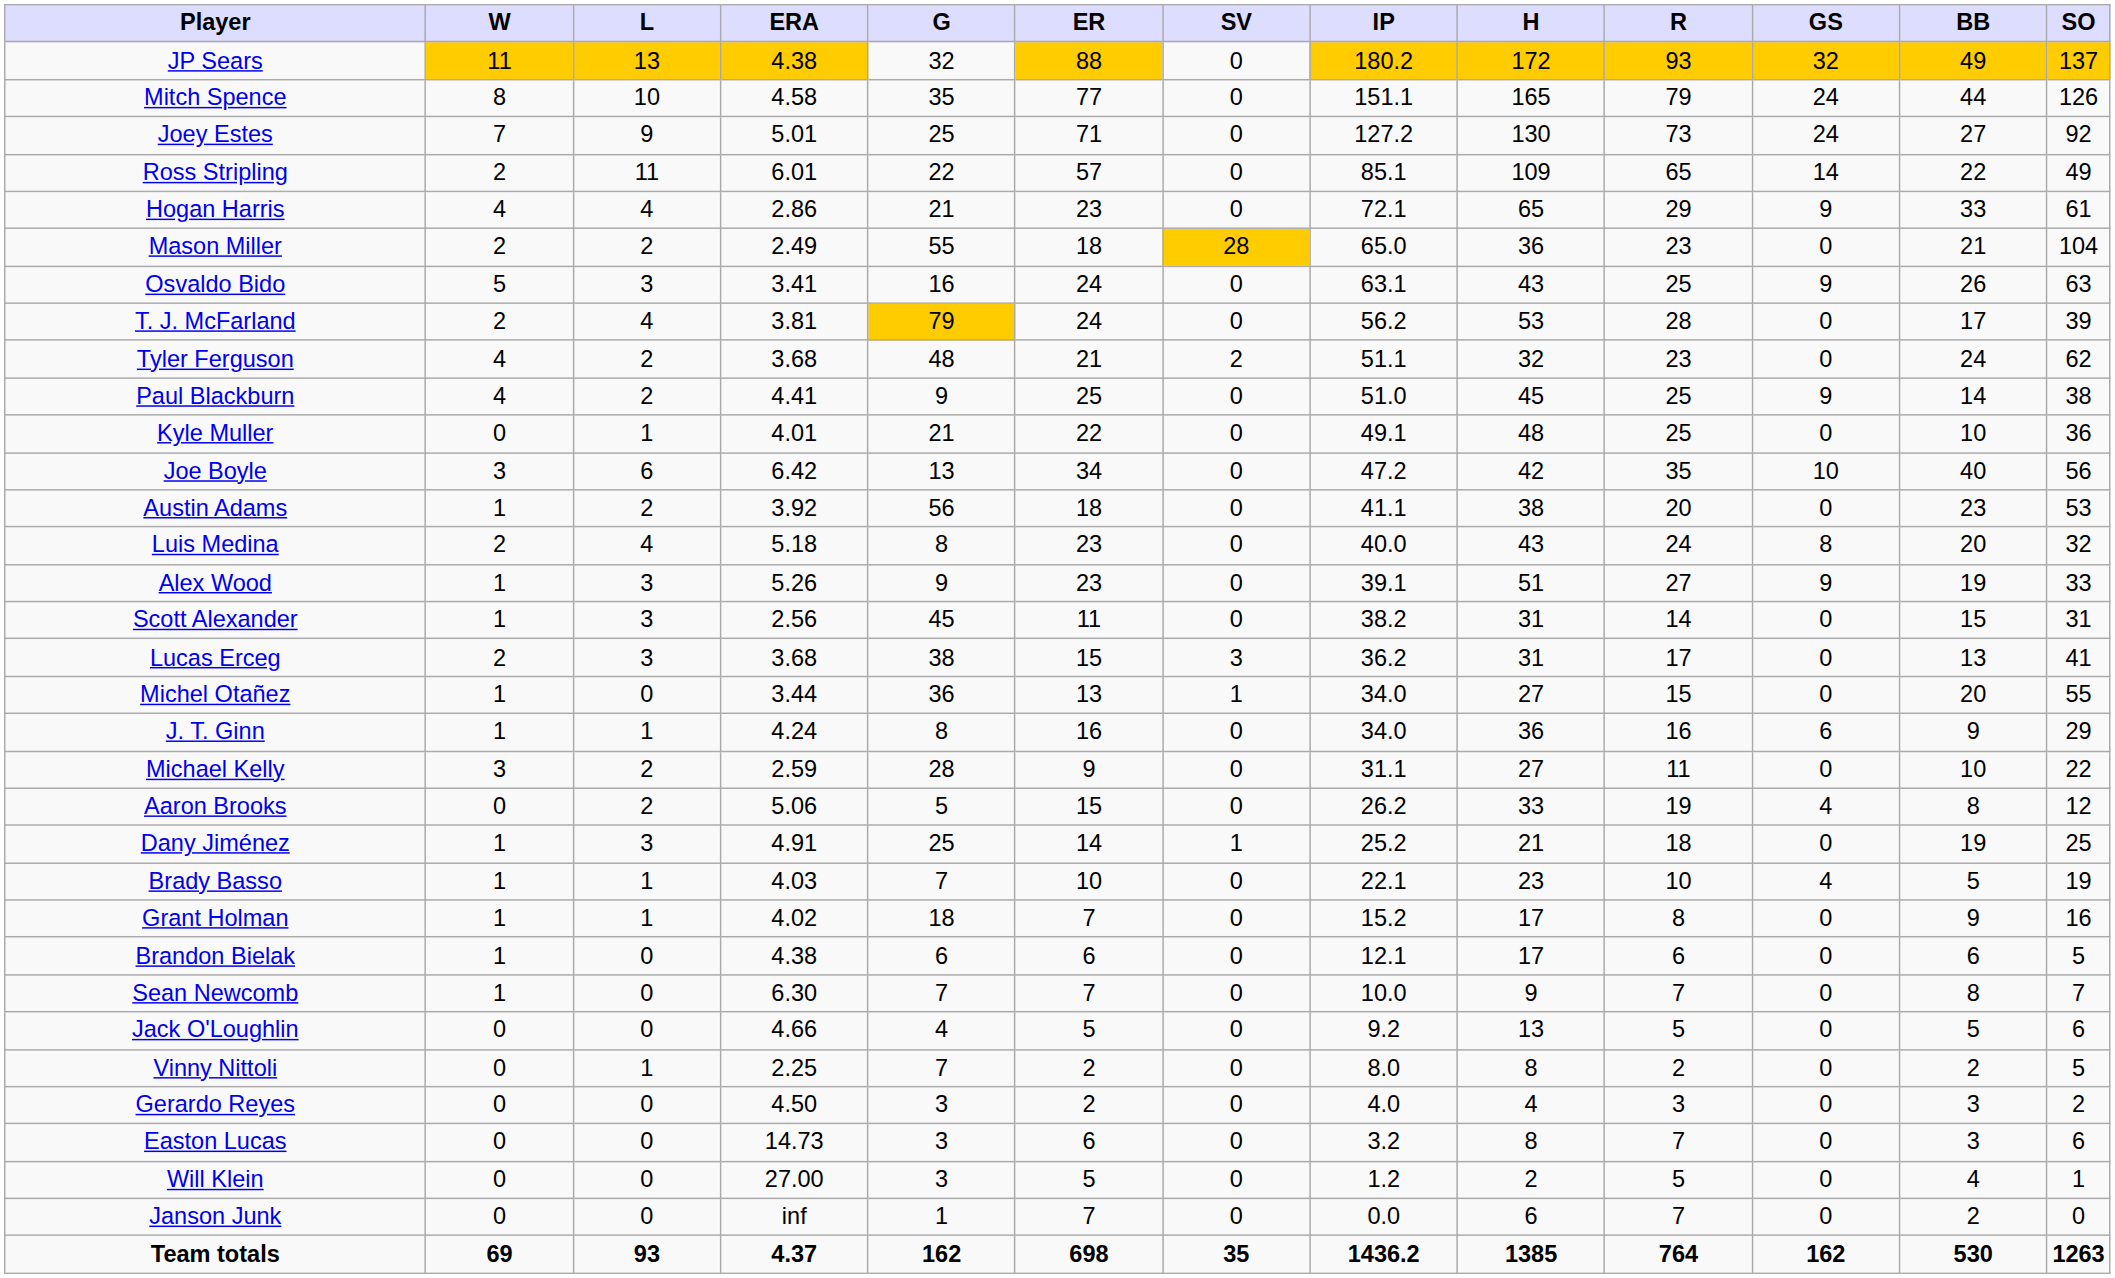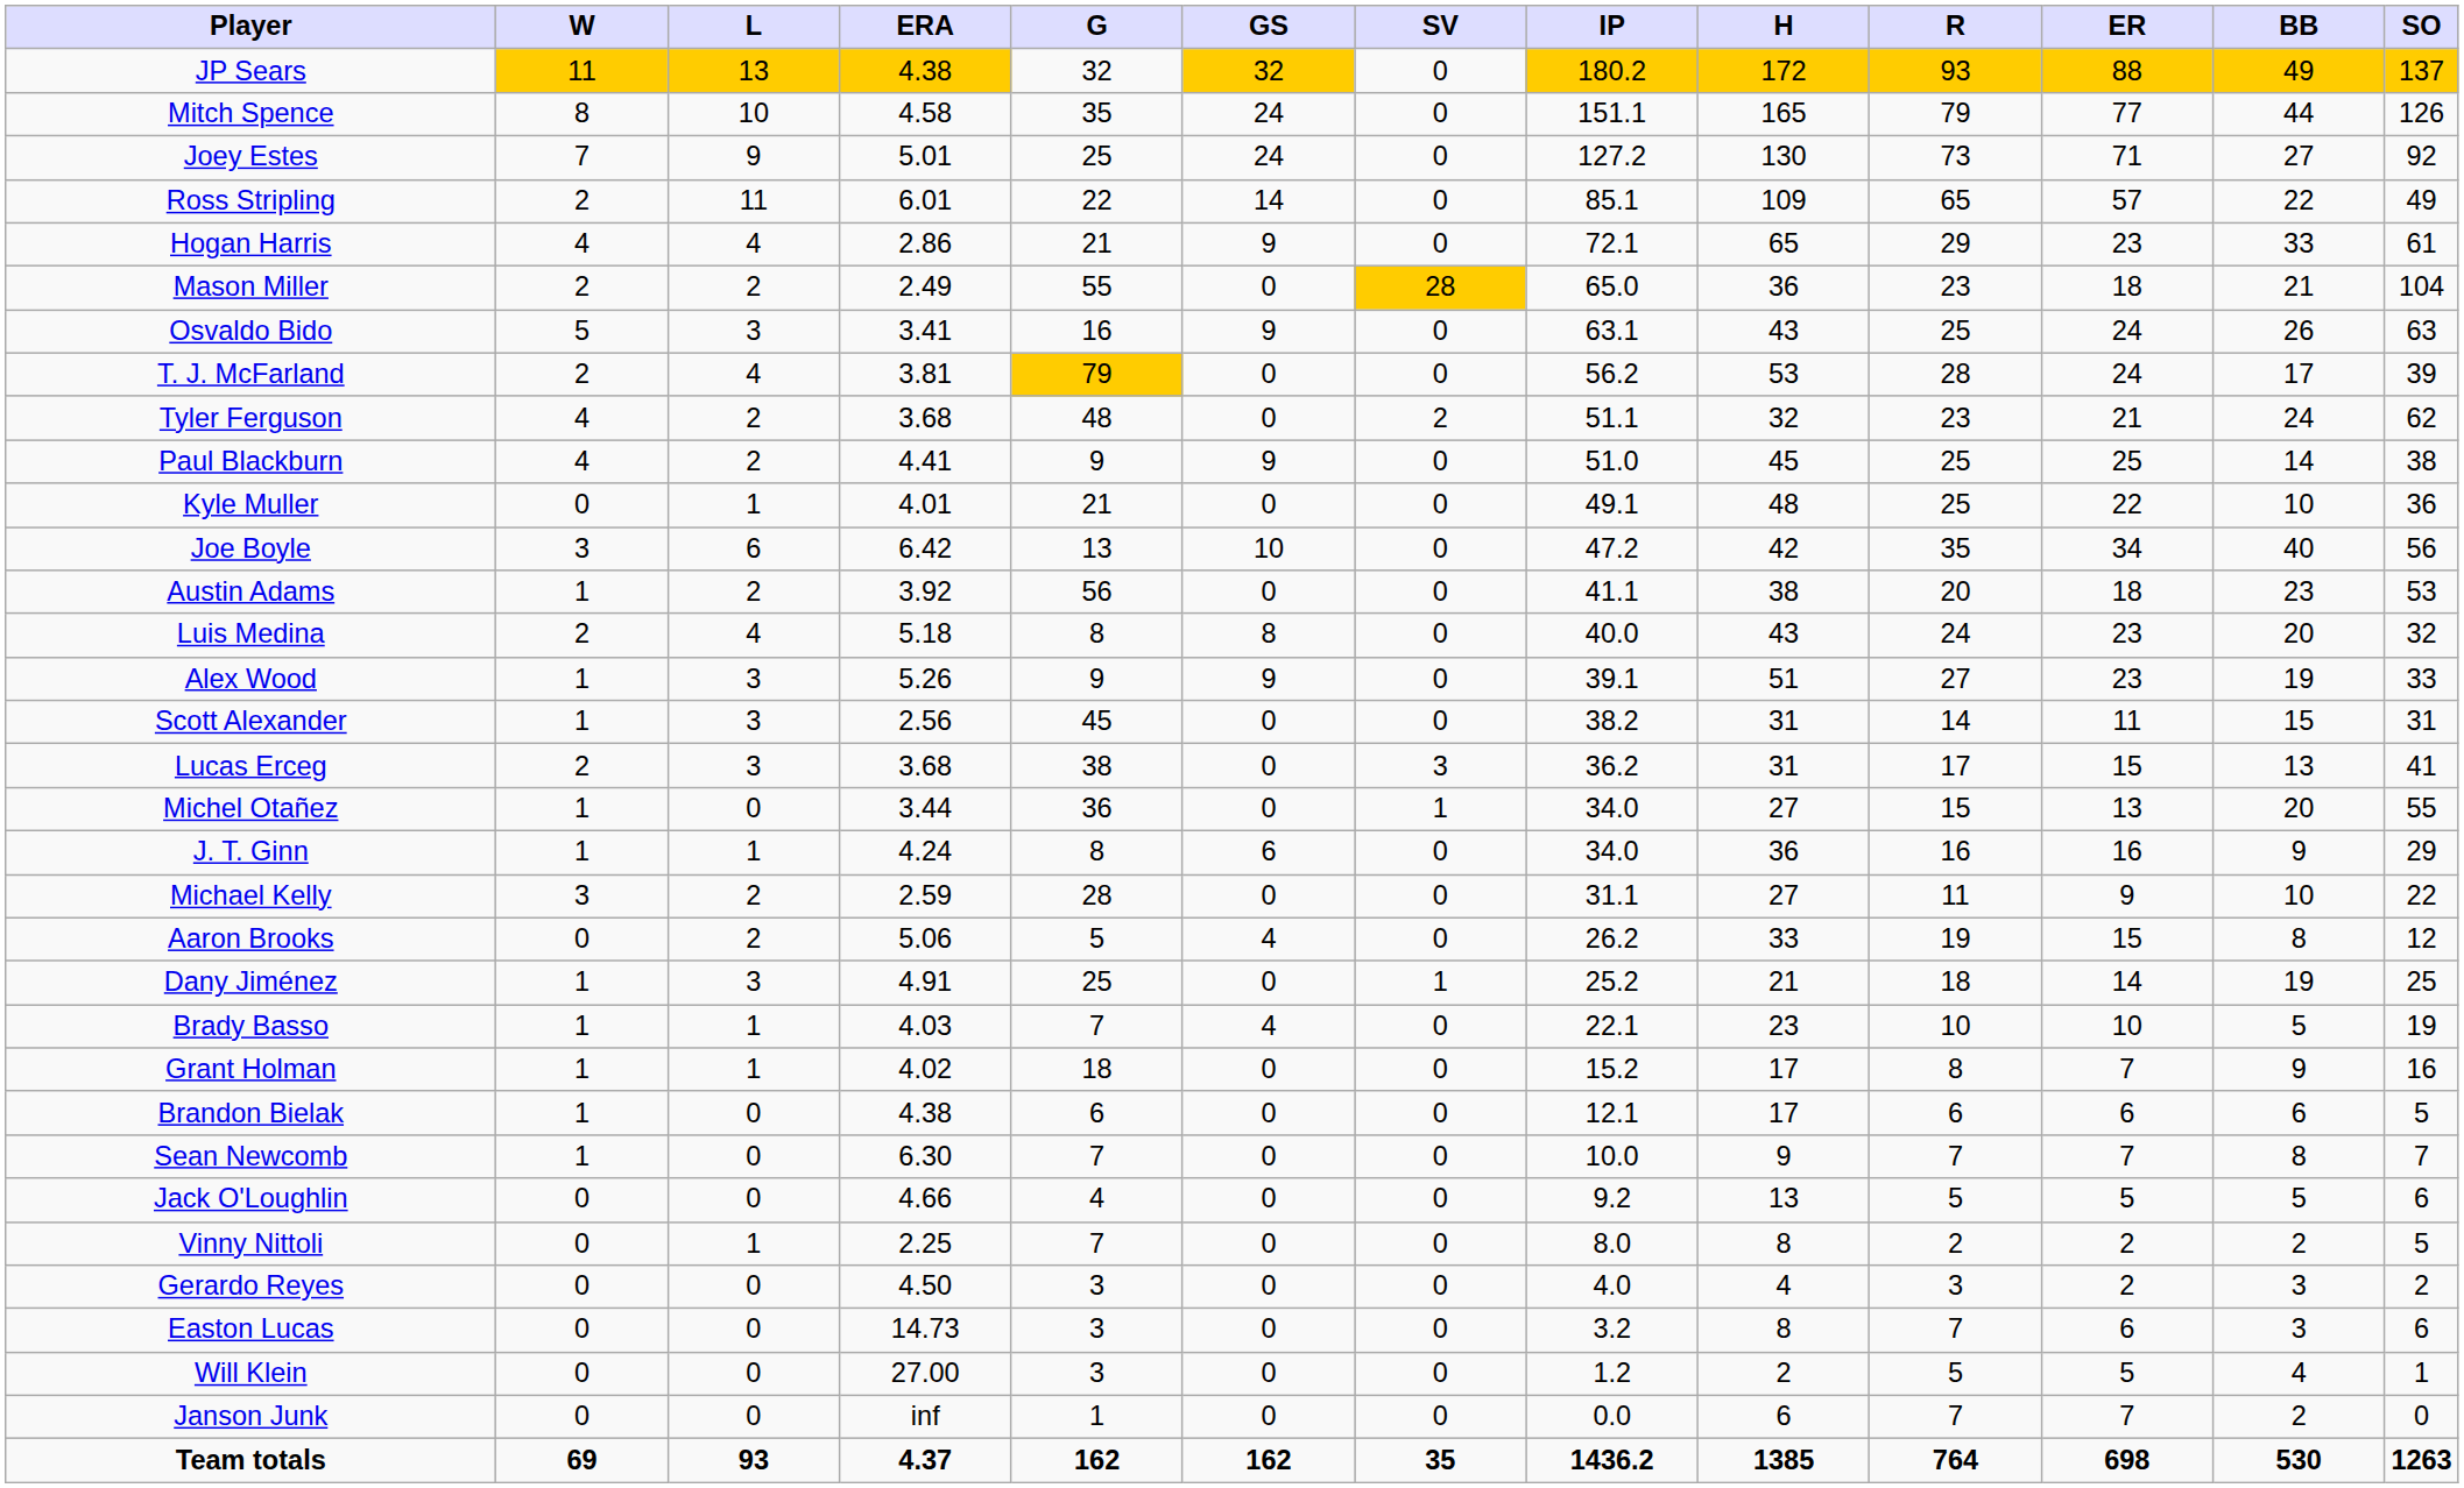 <table class="wikitable" style="text-align:center;">
 <tr>
 <th style="background:#ddf;width:20%;"><strong>Player</strong></th>
 <th style="background:#ddf;width:7%;"><strong>W</strong></th>
 <th style="background:#ddf;width:7%;"><strong>L</strong></th>
 <th style="background:#ddf;width:7%;"><strong>ERA</strong></th>
 <th style="background:#ddf;width:7%;"><strong>G</strong></th>
-<th style="background:#ddf;width:7%;"><strong>ER</strong></th>
+<th style="background:#ddf;width:7%;"><strong>GS</strong></th>
 <th style="background:#ddf;width:7%;"><strong>SV</strong></th>
 <th style="background:#ddf;width:7%;"><strong>IP</strong></th>
 <th style="background:#ddf;width:7%;"><strong>H</strong></th>
 <th style="background:#ddf;width:7%;"><strong>R</strong></th>
-<th style="background:#ddf;width:7%;"><strong>GS</strong></th>
+<th style="background:#ddf;width:7%;"><strong>ER</strong></th>
 <th style="background:#ddf;width:7%;"><strong>BB</strong></th>
 <th style="background:#ddf;width:7%;"><strong>SO</strong></th>
 </tr>
 <tr>
 <td><a href='#'>JP Sears</a></td>
 <td bgcolor=#ffcc00>11</td>
 <td bgcolor=#ffcc00>13</td>
 <td bgcolor=#ffcc00>4.38</td>
 <td>32</td>
-<td bgcolor=#ffcc00>88</td>
+<td bgcolor=#ffcc00>32</td>
 <td>0</td>
 <td bgcolor=#ffcc00>180.2</td>
 <td bgcolor=#ffcc00>172</td>
 <td bgcolor=#ffcc00>93</td>
-<td bgcolor=#ffcc00>32</td>
+<td bgcolor=#ffcc00>88</td>
 <td bgcolor=#ffcc00>49</td>
 <td bgcolor=#ffcc00>137</td>
 </tr>
 <tr>
 <td><a href='#'>Mitch Spence</a></td>
 <td>8</td>
 <td>10</td>
 <td>4.58</td>
 <td>35</td>
-<td>77</td>
+<td>24</td>
 <td>0</td>
 <td>151.1</td>
 <td>165</td>
 <td>79</td>
-<td>24</td>
+<td>77</td>
 <td>44</td>
 <td>126</td>
 </tr>
 <tr>
 <td><a href='#'>Joey Estes</a></td>
 <td>7</td>
 <td>9</td>
 <td>5.01</td>
 <td>25</td>
-<td>71</td>
+<td>24</td>
 <td>0</td>
 <td>127.2</td>
 <td>130</td>
 <td>73</td>
-<td>24</td>
+<td>71</td>
 <td>27</td>
 <td>92</td>
 </tr>
 <tr>
 <td><a href='#'>Ross Stripling</a></td>
 <td>2</td>
 <td>11</td>
 <td>6.01</td>
 <td>22</td>
-<td>57</td>
+<td>14</td>
 <td>0</td>
 <td>85.1</td>
 <td>109</td>
 <td>65</td>
-<td>14</td>
+<td>57</td>
 <td>22</td>
 <td>49</td>
 </tr>
 <tr>
 <td><a href='#'>Hogan Harris</a></td>
 <td>4</td>
 <td>4</td>
 <td>2.86</td>
 <td>21</td>
-<td>23</td>
+<td>9</td>
 <td>0</td>
 <td>72.1</td>
 <td>65</td>
 <td>29</td>
-<td>9</td>
+<td>23</td>
 <td>33</td>
 <td>61</td>
 </tr>
 <tr>
 <td><a href='#'>Mason Miller</a></td>
 <td>2</td>
 <td>2</td>
 <td>2.49</td>
 <td>55</td>
-<td>18</td>
+<td>0</td>
 <td bgcolor=#ffcc00>28</td>
 <td>65.0</td>
 <td>36</td>
 <td>23</td>
-<td>0</td>
+<td>18</td>
 <td>21</td>
 <td>104</td>
 </tr>
 <tr>
 <td><a href='#'>Osvaldo Bido</a></td>
 <td>5</td>
 <td>3</td>
 <td>3.41</td>
 <td>16</td>
-<td>24</td>
+<td>9</td>
 <td>0</td>
 <td>63.1</td>
 <td>43</td>
 <td>25</td>
-<td>9</td>
+<td>24</td>
 <td>26</td>
 <td>63</td>
 </tr>
 <tr>
 <td><a href='#'>T. J. McFarland</a></td>
 <td>2</td>
 <td>4</td>
 <td>3.81</td>
 <td bgcolor=#ffcc00>79</td>
-<td>24</td>
+<td>0</td>
 <td>0</td>
 <td>56.2</td>
 <td>53</td>
 <td>28</td>
-<td>0</td>
+<td>24</td>
 <td>17</td>
 <td>39</td>
 </tr>
 <tr>
 <td><a href='#'>Tyler Ferguson</a></td>
 <td>4</td>
 <td>2</td>
 <td>3.68</td>
 <td>48</td>
-<td>21</td>
+<td>0</td>
 <td>2</td>
 <td>51.1</td>
 <td>32</td>
 <td>23</td>
-<td>0</td>
+<td>21</td>
 <td>24</td>
 <td>62</td>
 </tr>
 <tr>
 <td><a href='#'>Paul Blackburn</a></td>
 <td>4</td>
 <td>2</td>
 <td>4.41</td>
 <td>9</td>
-<td>25</td>
+<td>9</td>
 <td>0</td>
 <td>51.0</td>
 <td>45</td>
 <td>25</td>
-<td>9</td>
+<td>25</td>
 <td>14</td>
 <td>38</td>
 </tr>
 <tr>
 <td><a href='#'>Kyle Muller</a></td>
 <td>0</td>
 <td>1</td>
 <td>4.01</td>
 <td>21</td>
-<td>22</td>
+<td>0</td>
 <td>0</td>
 <td>49.1</td>
 <td>48</td>
 <td>25</td>
-<td>0</td>
+<td>22</td>
 <td>10</td>
 <td>36</td>
 </tr>
 <tr>
 <td><a href='#'>Joe Boyle</a></td>
 <td>3</td>
 <td>6</td>
 <td>6.42</td>
 <td>13</td>
-<td>34</td>
+<td>10</td>
 <td>0</td>
 <td>47.2</td>
 <td>42</td>
 <td>35</td>
-<td>10</td>
+<td>34</td>
 <td>40</td>
 <td>56</td>
 </tr>
 <tr>
 <td><a href='#'>Austin Adams</a></td>
 <td>1</td>
 <td>2</td>
 <td>3.92</td>
 <td>56</td>
-<td>18</td>
+<td>0</td>
 <td>0</td>
 <td>41.1</td>
 <td>38</td>
 <td>20</td>
-<td>0</td>
+<td>18</td>
 <td>23</td>
 <td>53</td>
 </tr>
 <tr>
 <td><a href='#'>Luis Medina</a></td>
 <td>2</td>
 <td>4</td>
 <td>5.18</td>
 <td>8</td>
-<td>23</td>
+<td>8</td>
 <td>0</td>
 <td>40.0</td>
 <td>43</td>
 <td>24</td>
-<td>8</td>
+<td>23</td>
 <td>20</td>
 <td>32</td>
 </tr>
 <tr>
 <td><a href='#'>Alex Wood</a></td>
 <td>1</td>
 <td>3</td>
 <td>5.26</td>
 <td>9</td>
-<td>23</td>
+<td>9</td>
 <td>0</td>
 <td>39.1</td>
 <td>51</td>
 <td>27</td>
-<td>9</td>
+<td>23</td>
 <td>19</td>
 <td>33</td>
 </tr>
 <tr>
 <td><a href='#'>Scott Alexander</a></td>
 <td>1</td>
 <td>3</td>
 <td>2.56</td>
 <td>45</td>
-<td>11</td>
+<td>0</td>
 <td>0</td>
 <td>38.2</td>
 <td>31</td>
 <td>14</td>
-<td>0</td>
+<td>11</td>
 <td>15</td>
 <td>31</td>
 </tr>
 <tr>
 <td><a href='#'>Lucas Erceg</a></td>
 <td>2</td>
 <td>3</td>
 <td>3.68</td>
 <td>38</td>
-<td>15</td>
+<td>0</td>
 <td>3</td>
 <td>36.2</td>
 <td>31</td>
 <td>17</td>
-<td>0</td>
+<td>15</td>
 <td>13</td>
 <td>41</td>
 </tr>
 <tr>
 <td><a href='#'>Michel Otañez</a></td>
 <td>1</td>
 <td>0</td>
 <td>3.44</td>
 <td>36</td>
-<td>13</td>
+<td>0</td>
 <td>1</td>
 <td>34.0</td>
 <td>27</td>
 <td>15</td>
-<td>0</td>
+<td>13</td>
 <td>20</td>
 <td>55</td>
 </tr>
 <tr>
 <td><a href='#'>J. T. Ginn</a></td>
 <td>1</td>
 <td>1</td>
 <td>4.24</td>
 <td>8</td>
-<td>16</td>
+<td>6</td>
 <td>0</td>
 <td>34.0</td>
 <td>36</td>
 <td>16</td>
-<td>6</td>
+<td>16</td>
 <td>9</td>
 <td>29</td>
 </tr>
 <tr>
 <td><a href='#'>Michael Kelly</a></td>
 <td>3</td>
 <td>2</td>
 <td>2.59</td>
 <td>28</td>
-<td>9</td>
+<td>0</td>
 <td>0</td>
 <td>31.1</td>
 <td>27</td>
 <td>11</td>
-<td>0</td>
+<td>9</td>
 <td>10</td>
 <td>22</td>
 </tr>
 <tr>
 <td><a href='#'>Aaron Brooks</a></td>
 <td>0</td>
 <td>2</td>
 <td>5.06</td>
 <td>5</td>
-<td>15</td>
+<td>4</td>
 <td>0</td>
 <td>26.2</td>
 <td>33</td>
 <td>19</td>
-<td>4</td>
+<td>15</td>
 <td>8</td>
 <td>12</td>
 </tr>
 <tr>
 <td><a href='#'>Dany Jiménez</a></td>
 <td>1</td>
 <td>3</td>
 <td>4.91</td>
 <td>25</td>
-<td>14</td>
+<td>0</td>
 <td>1</td>
 <td>25.2</td>
 <td>21</td>
 <td>18</td>
-<td>0</td>
+<td>14</td>
 <td>19</td>
 <td>25</td>
 </tr>
 <tr>
 <td><a href='#'>Brady Basso</a></td>
 <td>1</td>
 <td>1</td>
 <td>4.03</td>
 <td>7</td>
-<td>10</td>
+<td>4</td>
 <td>0</td>
 <td>22.1</td>
 <td>23</td>
 <td>10</td>
-<td>4</td>
+<td>10</td>
 <td>5</td>
 <td>19</td>
 </tr>
 <tr>
 <td><a href='#'>Grant Holman</a></td>
 <td>1</td>
 <td>1</td>
 <td>4.02</td>
 <td>18</td>
-<td>7</td>
+<td>0</td>
 <td>0</td>
 <td>15.2</td>
 <td>17</td>
 <td>8</td>
-<td>0</td>
+<td>7</td>
 <td>9</td>
 <td>16</td>
 </tr>
 <tr>
 <td><a href='#'>Brandon Bielak</a></td>
 <td>1</td>
 <td>0</td>
 <td>4.38</td>
 <td>6</td>
-<td>6</td>
+<td>0</td>
 <td>0</td>
 <td>12.1</td>
 <td>17</td>
 <td>6</td>
-<td>0</td>
+<td>6</td>
 <td>6</td>
 <td>5</td>
 </tr>
 <tr>
 <td><a href='#'>Sean Newcomb</a></td>
 <td>1</td>
 <td>0</td>
 <td>6.30</td>
 <td>7</td>
-<td>7</td>
+<td>0</td>
 <td>0</td>
 <td>10.0</td>
 <td>9</td>
 <td>7</td>
-<td>0</td>
+<td>7</td>
 <td>8</td>
 <td>7</td>
 </tr>
 <tr>
 <td><a href='#'>Jack O'Loughlin</a></td>
 <td>0</td>
 <td>0</td>
 <td>4.66</td>
 <td>4</td>
-<td>5</td>
+<td>0</td>
 <td>0</td>
 <td>9.2</td>
 <td>13</td>
 <td>5</td>
-<td>0</td>
+<td>5</td>
 <td>5</td>
 <td>6</td>
 </tr>
 <tr>
 <td><a href='#'>Vinny Nittoli</a></td>
 <td>0</td>
 <td>1</td>
 <td>2.25</td>
 <td>7</td>
-<td>2</td>
+<td>0</td>
 <td>0</td>
 <td>8.0</td>
 <td>8</td>
 <td>2</td>
-<td>0</td>
+<td>2</td>
 <td>2</td>
 <td>5</td>
 </tr>
 <tr>
 <td><a href='#'>Gerardo Reyes</a></td>
 <td>0</td>
 <td>0</td>
 <td>4.50</td>
 <td>3</td>
-<td>2</td>
+<td>0</td>
 <td>0</td>
 <td>4.0</td>
 <td>4</td>
 <td>3</td>
-<td>0</td>
+<td>2</td>
 <td>3</td>
 <td>2</td>
 </tr>
 <tr>
 <td><a href='#'>Easton Lucas</a></td>
 <td>0</td>
 <td>0</td>
 <td>14.73</td>
 <td>3</td>
-<td>6</td>
+<td>0</td>
 <td>0</td>
 <td>3.2</td>
 <td>8</td>
 <td>7</td>
-<td>0</td>
+<td>6</td>
 <td>3</td>
 <td>6</td>
 </tr>
 <tr>
 <td><a href='#'>Will Klein</a></td>
 <td>0</td>
 <td>0</td>
 <td>27.00</td>
 <td>3</td>
-<td>5</td>
+<td>0</td>
 <td>0</td>
 <td>1.2</td>
 <td>2</td>
 <td>5</td>
-<td>0</td>
+<td>5</td>
 <td>4</td>
 <td>1</td>
 </tr>
 <tr>
 <td><a href='#'>Janson Junk</a></td>
 <td>0</td>
 <td>0</td>
 <td>inf</td>
 <td>1</td>
-<td>7</td>
+<td>0</td>
 <td>0</td>
 <td>0.0</td>
 <td>6</td>
 <td>7</td>
-<td>0</td>
+<td>7</td>
 <td>2</td>
 <td>0</td>
 </tr>
 <tr>
 <td><strong>Team totals</strong></td>
 <td><strong>69</strong></td>
 <td><strong>93</strong></td>
 <td><strong>4.37</strong></td>
 <td><strong>162</strong></td>
-<td><strong>698</strong></td>
+<td><strong>162</strong></td>
 <td><strong>35</strong></td>
 <td><strong>1436.2</strong></td>
 <td><strong>1385</strong></td>
 <td><strong>764</strong></td>
-<td><strong>162</strong></td>
+<td><strong>698</strong></td>
 <td><strong>530</strong></td>
 <td><strong>1263</strong></td>
 </tr>
 </table>
